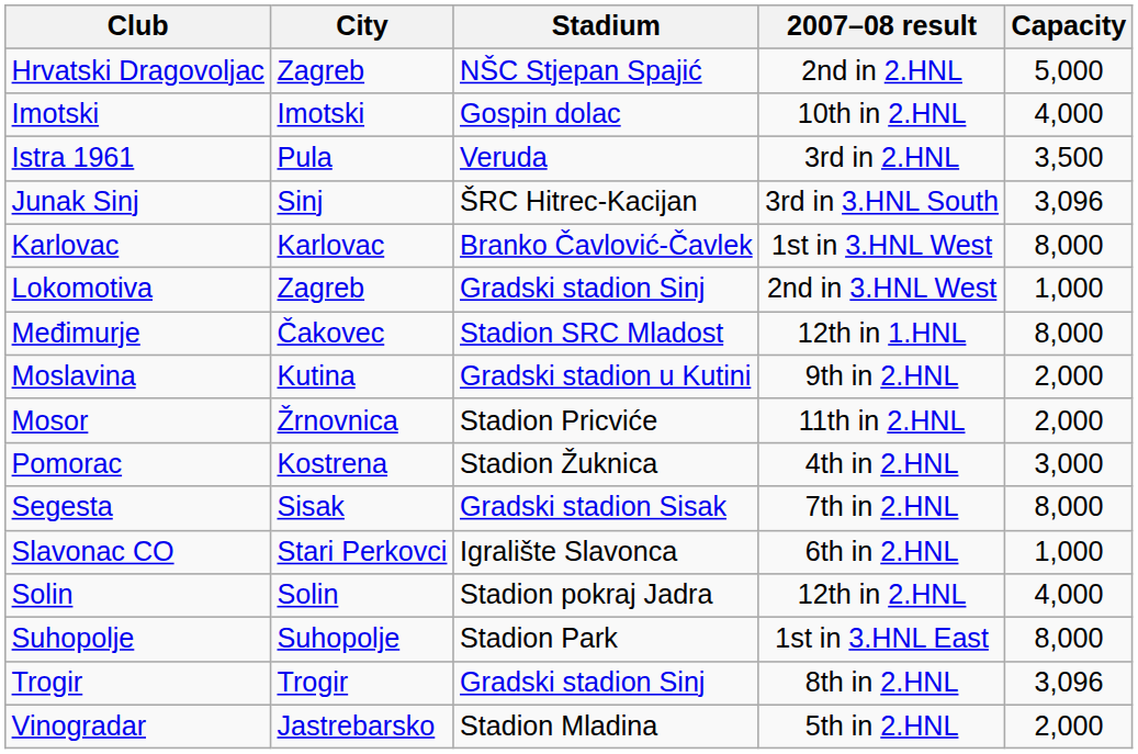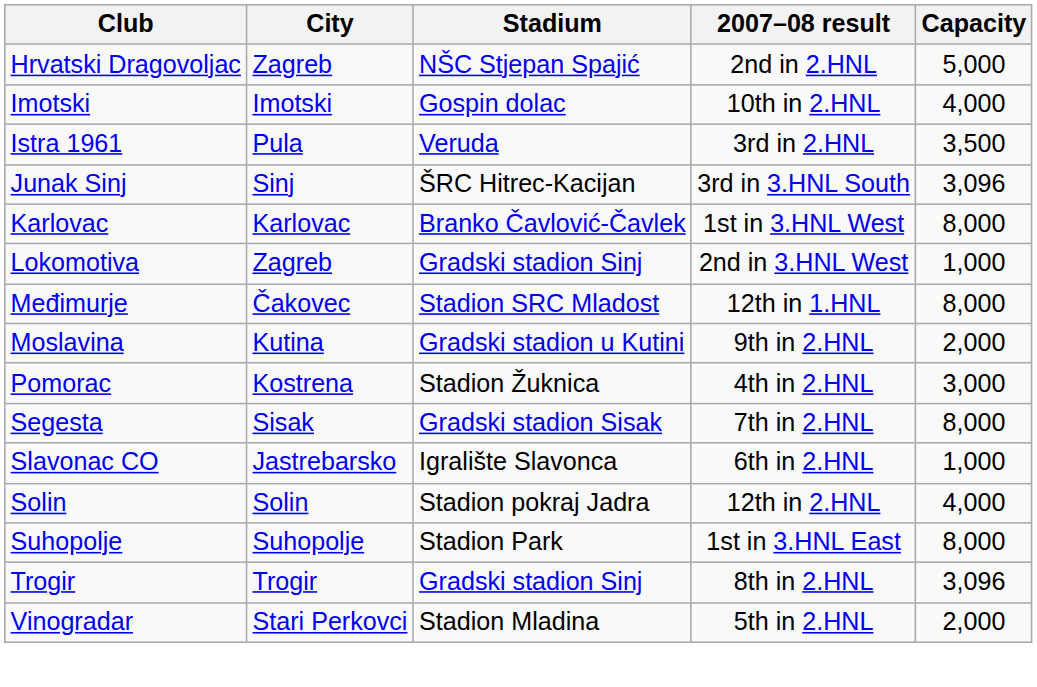 <table class="wikitable sortable">
 <tr>
 <th>Club</th>
 <th>City</th>
 <th>Stadium</th>
 <th>2007–08 result</th>
 <th>Capacity</th>
 </tr>
 <tr>
 <td><a href='#'>Hrvatski Dragovoljac</a></td>
 <td><a href='#'>Zagreb</a></td>
 <td><a href='#'>NŠC Stjepan Spajić</a></td>
 <td align="center">2nd in <a href='#'>2.HNL</a></td>
 <td align="center">5,000</td>
 </tr>
 <tr>
 <td><a href='#'>Imotski</a></td>
 <td><a href='#'>Imotski</a></td>
 <td><a href='#'>Gospin dolac</a></td>
 <td align="center">10th in <a href='#'>2.HNL</a></td>
 <td align="center">4,000</td>
 </tr>
 <tr>
 <td><a href='#'>Istra 1961</a></td>
 <td><a href='#'>Pula</a></td>
 <td><a href='#'>Veruda</a></td>
 <td align="center">3rd in <a href='#'>2.HNL</a></td>
 <td align="center">3,500</td>
 </tr>
 <tr>
 <td><a href='#'>Junak Sinj</a></td>
 <td><a href='#'>Sinj</a></td>
 <td>ŠRC Hitrec-Kacijan</td>
 <td align="center">3rd in <a href='#'>3.HNL South</a></td>
 <td align="center">3,096</td>
 </tr>
 <tr>
 <td><a href='#'>Karlovac</a></td>
 <td><a href='#'>Karlovac</a></td>
 <td><a href='#'>Branko Čavlović-Čavlek</a></td>
 <td align="center">1st in <a href='#'>3.HNL West</a></td>
 <td align="center">8,000</td>
 </tr>
 <tr>
 <td><a href='#'>Lokomotiva</a></td>
 <td><a href='#'>Zagreb</a></td>
 <td><a href='#'>Gradski stadion Sinj</a></td>
 <td align="center">2nd in <a href='#'>3.HNL West</a></td>
 <td align="center">1,000</td>
 </tr>
 <tr>
 <td><a href='#'>Međimurje</a></td>
 <td><a href='#'>Čakovec</a></td>
 <td><a href='#'>Stadion SRC Mladost</a></td>
 <td align="center">12th in <a href='#'>1.HNL</a></td>
 <td align="center">8,000</td>
 </tr>
 <tr>
 <td><a href='#'>Moslavina</a></td>
 <td><a href='#'>Kutina</a></td>
 <td><a href='#'>Gradski stadion u Kutini</a></td>
 <td align="center">9th in <a href='#'>2.HNL</a></td>
 <td align="center">2,000</td>
 </tr>
 <tr>
-<td><a href='#'>Mosor</a></td>
-<td><a href='#'>Žrnovnica</a></td>
-<td>Stadion Pricviće</td>
-<td align="center">11th in <a href='#'>2.HNL</a></td>
-<td align="center">2,000</td>
-</tr>
-<tr>
 <td><a href='#'>Pomorac</a></td>
 <td><a href='#'>Kostrena</a></td>
 <td>Stadion Žuknica</td>
 <td align="center">4th in <a href='#'>2.HNL</a></td>
 <td align="center">3,000</td>
 </tr>
 <tr>
 <td><a href='#'>Segesta</a></td>
 <td><a href='#'>Sisak</a></td>
 <td><a href='#'>Gradski stadion Sisak</a></td>
 <td align="center">7th in <a href='#'>2.HNL</a></td>
 <td align="center">8,000</td>
 </tr>
 <tr>
 <td><a href='#'>Slavonac CO</a></td>
-<td><a href='#'>Stari Perkovci</a></td>
+<td><a href='#'>Jastrebarsko</a></td>
 <td>Igralište Slavonca</td>
 <td align="center">6th in <a href='#'>2.HNL</a></td>
 <td align="center">1,000</td>
 </tr>
 <tr>
 <td><a href='#'>Solin</a></td>
 <td><a href='#'>Solin</a></td>
 <td>Stadion pokraj Jadra</td>
 <td align="center">12th in <a href='#'>2.HNL</a></td>
 <td align="center">4,000</td>
 </tr>
 <tr>
 <td><a href='#'>Suhopolje</a></td>
 <td><a href='#'>Suhopolje</a></td>
 <td>Stadion Park</td>
 <td align="center">1st in <a href='#'>3.HNL East</a></td>
 <td align="center">8,000</td>
 </tr>
 <tr>
 <td><a href='#'>Trogir</a></td>
 <td><a href='#'>Trogir</a></td>
 <td><a href='#'>Gradski stadion Sinj</a></td>
 <td align="center">8th in <a href='#'>2.HNL</a></td>
 <td align="center">3,096</td>
 </tr>
 <tr>
 <td><a href='#'>Vinogradar</a></td>
-<td><a href='#'>Jastrebarsko</a></td>
+<td><a href='#'>Stari Perkovci</a></td>
 <td>Stadion Mladina</td>
 <td align="center">5th in <a href='#'>2.HNL</a></td>
 <td align="center">2,000</td>
 </tr>
 </table>
